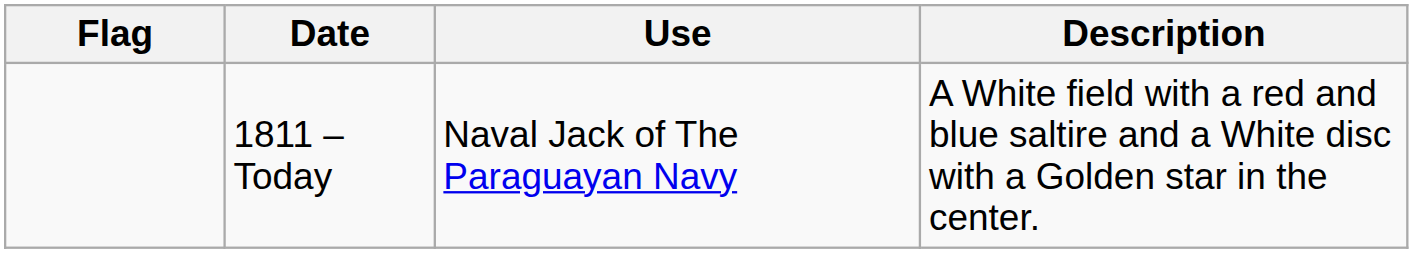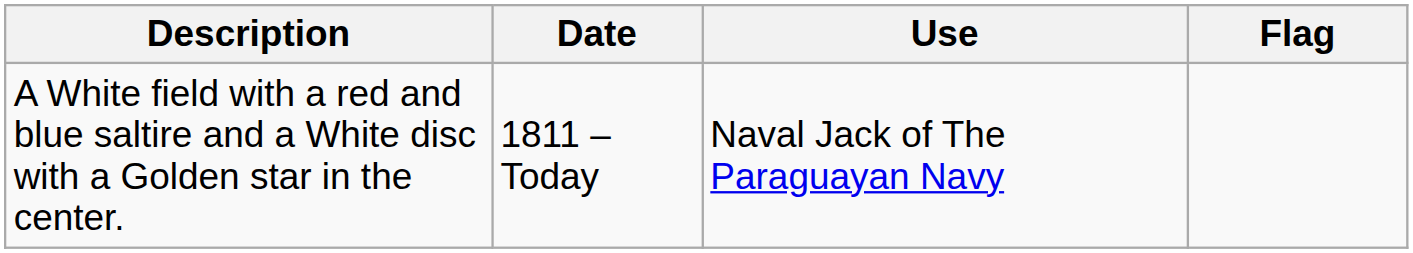 <table class="wikitable">
 <tr>
-<th style="width:110px;">Flag</th>
+<th style="width:250px;">Description</th>
 <th style="width:100px;">Date</th>
 <th style="width:250px;">Use</th>
-<th style="width:250px;">Description</th>
+<th style="width:110px;">Flag</th>
 </tr>
 <tr>
-<td></td>
+<td>A White field with a red and blue saltire and a White disc with a Golden star in the center.</td>
 <td>1811 – Today</td>
 <td>Naval Jack of The <a href='#'>Paraguayan Navy</a></td>
-<td>A White field with a red and blue saltire and a White disc with a Golden star in the center.</td>
+<td></td>
 </tr>
 </table>
